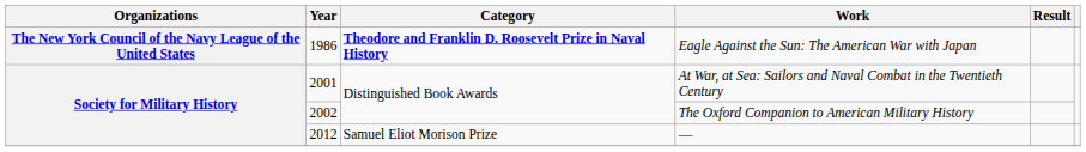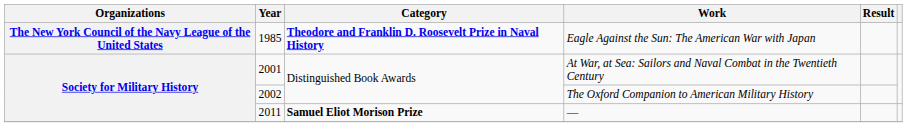 <table class= "wikitable plainrowheaders sortable">
 <tr>
 <th scope="col" Width=28%>Organizations</th>
 <th scope="col">Year</th>
 <th scope="col">Category</th>
 <th scope="col">Work</th>
 <th scope="col">Result</th>
 <th scope="col" class="unsortable"></th>
 </tr>
 <tr>
 <th scope="row"><a href='#'>The New York Council of the Navy League of the United States</a></th>
-<td style="text-align: center;">1986</td>
+<td style="text-align: center;">1985</td>
 <td><strong><a href='#'>Theodore and Franklin D. Roosevelt Prize in Naval History</a></strong></td>
 <td><em>Eagle Against the Sun: The American War with Japan</em></td>
 <td></td>
 <td style="text-align:center;"></td>
 </tr>
 <tr>
 <th scope="row" rowspan="3"><a href='#'>Society for Military History</a></th>
 <td style="text-align: center;">2001</td>
 <td rowspan="2">Distinguished Book Awards</td>
 <td><em>At War, at Sea: Sailors and Naval Combat in the Twentieth Century</em></td>
 <td></td>
 <td style="text-align:center;" rowspan="2"><br><br></td>
 </tr>
 <tr>
 <td style="text-align: center;">2002</td>
 <td><em>The Oxford Companion to American Military History</em></td>
 <td></td>
 </tr>
 <tr>
-<td style="text-align: center;">2012</td>
-<td>Samuel Eliot Morison Prize</td>
+<td style="text-align: center;">2011</td>
+<td><strong>Samuel Eliot Morison Prize</strong></td>
 <td>—</td>
 <td></td>
 <td style="text-align:center;"></td>
 </tr>
 <tr>
 </tr>
 </table>
